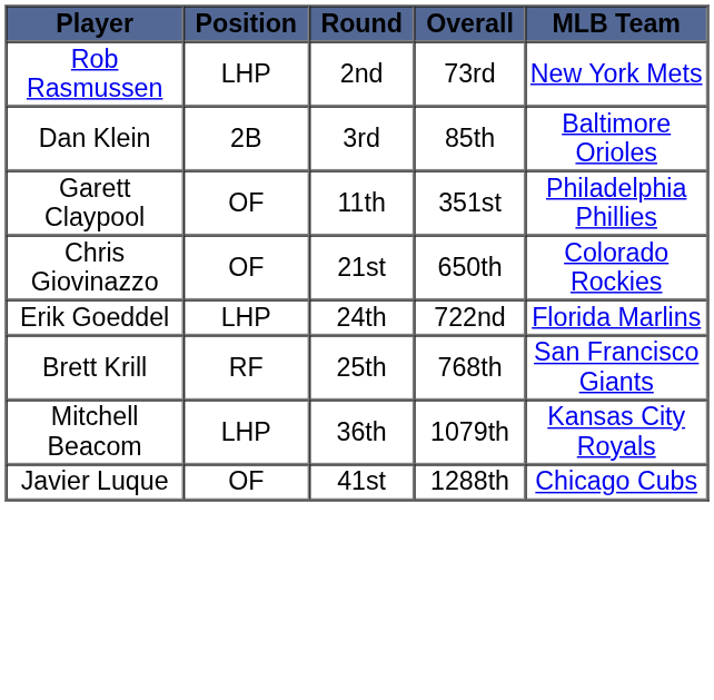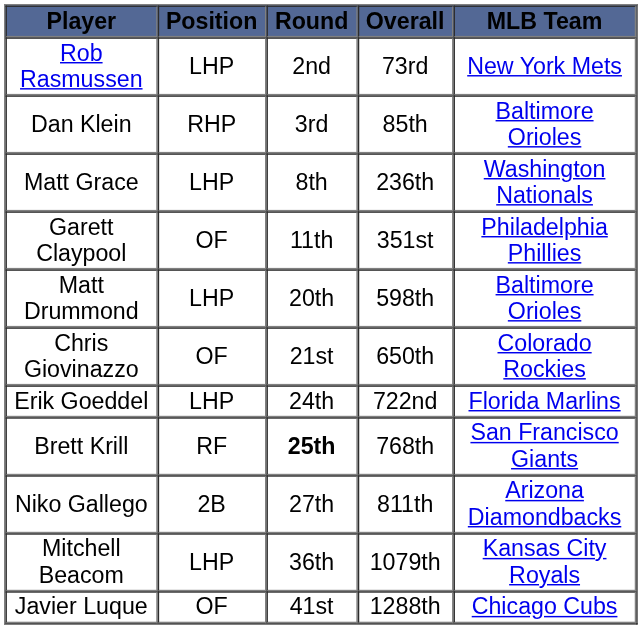 <table cellpadding="1" border="1" cellspacing="0" width="70%">
 <tr>
 <th bgcolor="#536895" width="20%"><span>Player</span></th>
 <th bgcolor="#536895" width="10%"><span>Position</span></th>
 <th bgcolor="#536895" width="10%"><span>Round</span></th>
 <th bgcolor="#536895" width="10%"><span>Overall</span></th>
 <th bgcolor="#536895" width="20%"><span>MLB Team</span></th>
 </tr>
 <tr align="center">
 <td><a href='#'>Rob Rasmussen</a></td>
 <td>LHP</td>
 <td>2nd</td>
 <td>73rd</td>
 <td><a href='#'>New York Mets</a></td>
 </tr>
 <tr align="center">
 <td>Dan Klein</td>
-<td>2B</td>
+<td>RHP</td>
 <td>3rd</td>
 <td>85th</td>
 <td><a href='#'>Baltimore Orioles</a></td>
+</tr>
+<tr align="center">
+<td>Matt Grace</td>
+<td>LHP</td>
+<td>8th</td>
+<td>236th</td>
+<td><a href='#'>Washington Nationals</a></td>
 </tr>
 <tr align="center">
 <td>Garett Claypool</td>
 <td>OF</td>
 <td>11th</td>
 <td>351st</td>
 <td><a href='#'>Philadelphia Phillies</a></td>
+</tr>
+<tr align="center">
+<td>Matt Drummond</td>
+<td>LHP</td>
+<td>20th</td>
+<td>598th</td>
+<td><a href='#'>Baltimore Orioles</a></td>
 </tr>
 <tr align="center">
 <td>Chris Giovinazzo</td>
 <td>OF</td>
 <td>21st</td>
 <td>650th</td>
 <td><a href='#'>Colorado Rockies</a></td>
 </tr>
 <tr align="center">
 <td>Erik Goeddel</td>
 <td>LHP</td>
 <td>24th</td>
 <td>722nd</td>
 <td><a href='#'>Florida Marlins</a></td>
 </tr>
 <tr align="center">
 <td>Brett Krill</td>
 <td>RF</td>
-<td>25th</td>
+<td><strong>25th</strong></td>
 <td>768th</td>
 <td><a href='#'>San Francisco Giants</a></td>
+</tr>
+<tr align="center">
+<td>Niko Gallego</td>
+<td>2B</td>
+<td>27th</td>
+<td>811th</td>
+<td><a href='#'>Arizona Diamondbacks</a></td>
 </tr>
 <tr align="center">
 <td>Mitchell Beacom</td>
 <td>LHP</td>
 <td>36th</td>
 <td>1079th</td>
 <td><a href='#'>Kansas City Royals</a></td>
 </tr>
 <tr align="center">
 <td>Javier Luque</td>
 <td>OF</td>
 <td>41st</td>
 <td>1288th</td>
 <td><a href='#'>Chicago Cubs</a></td>
 </tr>
 <tr>
 </tr>
 </table>
